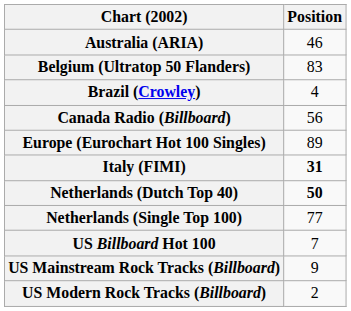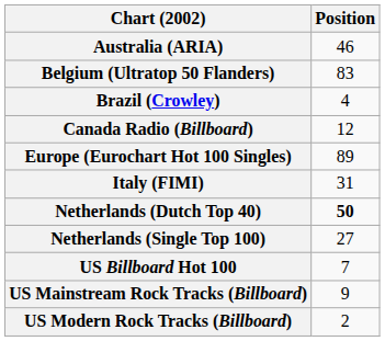 <table class="wikitable sortable plainrowheaders" style="text-align:center">
 <tr>
 <th scope="col">Chart (2002)</th>
 <th scope="col">Position</th>
 </tr>
 <tr>
 <th scope="row">Australia (ARIA)</th>
 <td>46</td>
 </tr>
 <tr>
 <th scope="row">Belgium (Ultratop 50 Flanders)</th>
 <td>83</td>
 </tr>
 <tr>
 <th scope="row">Brazil (<a href='#'>Crowley</a>)</th>
 <td>4</td>
 </tr>
 <tr>
 <th scope="row">Canada Radio (<em>Billboard</em>)</th>
-<td>56</td>
+<td>12</td>
 </tr>
 <tr>
 <th scope="row">Europe (Eurochart Hot 100 Singles)</th>
 <td>89</td>
 </tr>
 <tr>
 <th scope="row">Italy (FIMI)</th>
-<td><strong>31</strong></td>
+<td>31</td>
 </tr>
 <tr>
 <th scope="row">Netherlands (Dutch Top 40)</th>
 <td><strong>50</strong></td>
 </tr>
 <tr>
 <th scope="row">Netherlands (Single Top 100)</th>
-<td>77</td>
+<td>27</td>
 </tr>
 <tr>
 <th scope="row">US <em>Billboard</em> Hot 100</th>
 <td>7</td>
 </tr>
 <tr>
 <th scope="row">US Mainstream Rock Tracks (<em>Billboard</em>)</th>
 <td>9</td>
 </tr>
 <tr>
 <th scope="row">US Modern Rock Tracks (<em>Billboard</em>)</th>
 <td>2</td>
 </tr>
 </table>
